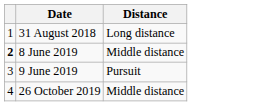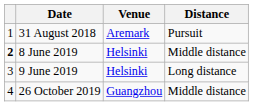 <table class="wikitable">
 <tr>
 <th></th>
 <th>Date</th>
+<th>Venue</th>
 <th>Distance</th>
 </tr>
 <tr>
 <td>1</td>
 <td>31 August 2018</td>
-<td>Long distance</td>
+<td> <a href='#'>Aremark</a></td>
+<td>Pursuit</td>
 </tr>
 <tr>
 <td><strong>2</strong></td>
 <td>8 June 2019</td>
+<td> <a href='#'>Helsinki</a></td>
 <td>Middle distance</td>
 </tr>
 <tr>
 <td>3</td>
 <td>9 June 2019</td>
-<td>Pursuit</td>
+<td> <a href='#'>Helsinki</a></td>
+<td>Long distance</td>
 </tr>
 <tr>
 <td>4</td>
 <td>26 October 2019</td>
+<td> <a href='#'>Guangzhou</a></td>
 <td>Middle distance</td>
 </tr>
 </table>
